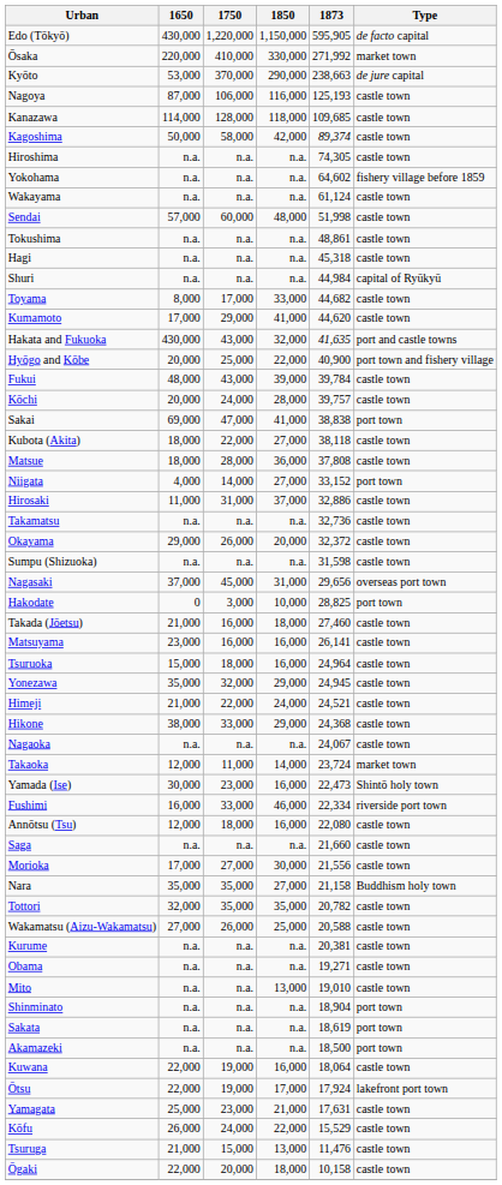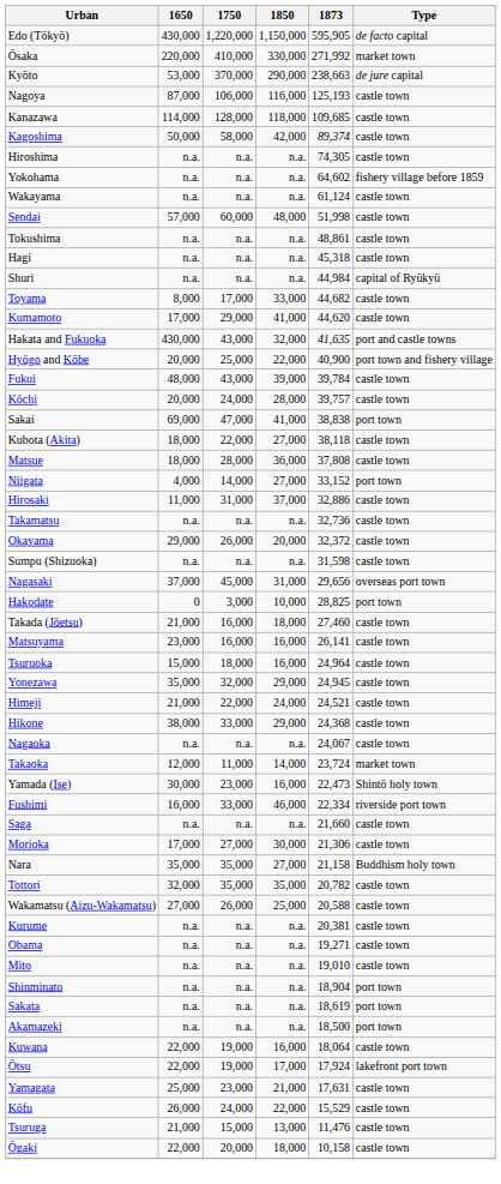 <table class="wikitable sortable" style="text-align:right;font-size:small">
 <tr>
 <th>Urban</th>
 <th>1650</th>
 <th>1750</th>
 <th>1850</th>
 <th>1873</th>
 <th>Type</th>
 </tr>
 <tr>
 <td align="left">Edo (Tōkyō)</td>
 <td>430,000</td>
 <td>1,220,000</td>
 <td>1,150,000</td>
 <td>595,905</td>
 <td align="left"><em>de facto</em> capital</td>
 </tr>
 <tr>
 <td align="left">Ōsaka</td>
 <td>220,000</td>
 <td>410,000</td>
 <td>330,000</td>
 <td>271,992</td>
 <td align="left">market town</td>
 </tr>
 <tr>
 <td align="left">Kyōto</td>
 <td>53,000</td>
 <td>370,000</td>
 <td>290,000</td>
 <td>238,663</td>
 <td align="left"><em>de jure</em> capital</td>
 </tr>
 <tr>
 <td align="left">Nagoya</td>
 <td>87,000</td>
 <td>106,000</td>
 <td>116,000</td>
 <td>125,193</td>
 <td align="left">castle town</td>
 </tr>
 <tr>
 <td align="left">Kanazawa</td>
 <td>114,000</td>
 <td>128,000</td>
 <td>118,000</td>
 <td>109,685</td>
 <td align="left">castle town</td>
 </tr>
 <tr>
 <td align="left"><a href='#'>Kagoshima</a></td>
 <td>50,000</td>
 <td>58,000</td>
 <td>42,000</td>
 <td><em>89,374</em></td>
 <td align="left">castle town</td>
 </tr>
 <tr>
 <td align="left">Hiroshima</td>
 <td>n.a.</td>
 <td>n.a.</td>
 <td>n.a.</td>
 <td>74,305</td>
 <td align="left">castle town</td>
 </tr>
 <tr>
 <td align="left">Yokohama</td>
 <td>n.a.</td>
 <td>n.a.</td>
 <td>n.a.</td>
 <td>64,602</td>
 <td align="left">fishery village before 1859</td>
 </tr>
 <tr>
 <td align="left">Wakayama</td>
 <td>n.a.</td>
 <td>n.a.</td>
 <td>n.a.</td>
 <td>61,124</td>
 <td align="left">castle town</td>
 </tr>
 <tr>
 <td align="left"><a href='#'>Sendai</a></td>
 <td>57,000</td>
 <td>60,000</td>
 <td>48,000</td>
 <td>51,998</td>
 <td align="left">castle town</td>
 </tr>
 <tr>
 <td align="left">Tokushima</td>
 <td>n.a.</td>
 <td>n.a.</td>
 <td>n.a.</td>
 <td>48,861</td>
 <td align="left">castle town</td>
 </tr>
 <tr>
 <td align="left">Hagi</td>
 <td>n.a.</td>
 <td>n.a.</td>
 <td>n.a.</td>
 <td>45,318</td>
 <td align="left">castle town</td>
 </tr>
 <tr>
 <td align="left">Shuri</td>
 <td>n.a.</td>
 <td>n.a.</td>
 <td>n.a.</td>
 <td>44,984</td>
 <td align="left">capital of Ryūkyū</td>
 </tr>
 <tr>
 <td align="left"><a href='#'>Toyama</a></td>
 <td>8,000</td>
 <td>17,000</td>
 <td>33,000</td>
 <td>44,682</td>
 <td align="left">castle town</td>
 </tr>
 <tr>
 <td align="left"><a href='#'>Kumamoto</a></td>
 <td>17,000</td>
 <td>29,000</td>
 <td>41,000</td>
 <td>44,620</td>
 <td align="left">castle town</td>
 </tr>
 <tr>
 <td align="left">Hakata and <a href='#'>Fukuoka</a></td>
 <td>430,000</td>
 <td>43,000</td>
 <td>32,000</td>
 <td><em>41,635</em></td>
 <td align="left">port and castle towns</td>
 </tr>
 <tr>
 <td align="left"><a href='#'>Hyōgo</a> and <a href='#'>Kōbe</a></td>
 <td>20,000</td>
 <td>25,000</td>
 <td>22,000</td>
 <td>40,900</td>
 <td align="left">port town and fishery village</td>
 </tr>
 <tr>
 <td align="left"><a href='#'>Fukui</a></td>
 <td>48,000</td>
 <td>43,000</td>
 <td>39,000</td>
 <td>39,784</td>
 <td align="left">castle town</td>
 </tr>
 <tr>
 <td align="left"><a href='#'>Kōchi</a></td>
 <td>20,000</td>
 <td>24,000</td>
 <td>28,000</td>
 <td>39,757</td>
 <td align="left">castle town</td>
 </tr>
 <tr>
 <td align="left">Sakai</td>
 <td>69,000</td>
 <td>47,000</td>
 <td>41,000</td>
 <td>38,838</td>
 <td align="left">port town</td>
 </tr>
 <tr>
 <td align="left">Kubota (<a href='#'>Akita</a>)</td>
 <td>18,000</td>
 <td>22,000</td>
 <td>27,000</td>
 <td>38,118</td>
 <td align="left">castle town</td>
 </tr>
 <tr>
 <td align="left"><a href='#'>Matsue</a></td>
 <td>18,000</td>
 <td>28,000</td>
 <td>36,000</td>
 <td>37,808</td>
 <td align="left">castle town</td>
 </tr>
 <tr>
 <td align="left"><a href='#'>Niigata</a></td>
 <td>4,000</td>
 <td>14,000</td>
 <td>27,000</td>
 <td>33,152</td>
 <td align="left">port town</td>
 </tr>
 <tr>
 <td align="left"><a href='#'>Hirosaki</a></td>
 <td>11,000</td>
 <td>31,000</td>
 <td>37,000</td>
 <td>32,886</td>
 <td align="left">castle town</td>
 </tr>
 <tr>
 <td align="left"><a href='#'>Takamatsu</a></td>
 <td>n.a.</td>
 <td>n.a.</td>
 <td>n.a.</td>
 <td>32,736</td>
 <td align="left">castle town</td>
 </tr>
 <tr>
 <td align="left"><a href='#'>Okayama</a></td>
 <td>29,000</td>
 <td>26,000</td>
 <td>20,000</td>
 <td>32,372</td>
 <td align="left">castle town</td>
 </tr>
 <tr>
 <td align="left">Sumpu (Shizuoka)</td>
 <td>n.a.</td>
 <td>n.a.</td>
 <td>n.a.</td>
 <td>31,598</td>
 <td align="left">castle town</td>
 </tr>
 <tr>
 <td align="left"><a href='#'>Nagasaki</a></td>
 <td>37,000</td>
 <td>45,000</td>
 <td>31,000</td>
 <td>29,656</td>
 <td align="left">overseas port town</td>
 </tr>
 <tr>
 <td align="left"><a href='#'>Hakodate</a></td>
 <td>0</td>
 <td>3,000</td>
 <td>10,000</td>
 <td>28,825</td>
 <td align="left">port town</td>
 </tr>
 <tr>
 <td align="left">Takada (<a href='#'>Jōetsu</a>)</td>
 <td>21,000</td>
 <td>16,000</td>
 <td>18,000</td>
 <td>27,460</td>
 <td align="left">castle town</td>
 </tr>
 <tr>
 <td align="left"><a href='#'>Matsuyama</a></td>
 <td>23,000</td>
 <td>16,000</td>
 <td>16,000</td>
 <td>26,141</td>
 <td align="left">castle town</td>
 </tr>
 <tr>
 <td align="left"><a href='#'>Tsuruoka</a></td>
 <td>15,000</td>
 <td>18,000</td>
 <td>16,000</td>
 <td>24,964</td>
 <td align="left">castle town</td>
 </tr>
 <tr>
 <td align="left"><a href='#'>Yonezawa</a></td>
 <td>35,000</td>
 <td>32,000</td>
 <td>29,000</td>
 <td>24,945</td>
 <td align="left">castle town</td>
 </tr>
 <tr>
 <td align="left"><a href='#'>Himeji</a></td>
 <td>21,000</td>
 <td>22,000</td>
 <td>24,000</td>
 <td>24,521</td>
 <td align="left">castle town</td>
 </tr>
 <tr>
 <td align="left"><a href='#'>Hikone</a></td>
 <td>38,000</td>
 <td>33,000</td>
 <td>29,000</td>
 <td>24,368</td>
 <td align="left">castle town</td>
 </tr>
 <tr>
 <td align="left"><a href='#'>Nagaoka</a></td>
 <td>n.a.</td>
 <td>n.a.</td>
 <td>n.a.</td>
 <td>24,067</td>
 <td align="left">castle town</td>
 </tr>
 <tr>
 <td align="left"><a href='#'>Takaoka</a></td>
 <td>12,000</td>
 <td>11,000</td>
 <td>14,000</td>
 <td>23,724</td>
 <td align="left">market town</td>
 </tr>
 <tr>
 <td align="left">Yamada (<a href='#'>Ise</a>)</td>
 <td>30,000</td>
 <td>23,000</td>
 <td>16,000</td>
 <td>22,473</td>
 <td align="left">Shintō holy town</td>
 </tr>
 <tr>
 <td align="left"><a href='#'>Fushimi</a></td>
 <td>16,000</td>
 <td>33,000</td>
 <td>46,000</td>
 <td>22,334</td>
 <td align="left">riverside port town</td>
 </tr>
 <tr>
-<td align="left">Annōtsu (<a href='#'>Tsu</a>)</td>
-<td>12,000</td>
-<td>18,000</td>
-<td>16,000</td>
-<td>22,080</td>
-<td align="left">castle town</td>
-</tr>
-<tr>
 <td align="left"><a href='#'>Saga</a></td>
 <td>n.a.</td>
 <td>n.a.</td>
 <td>n.a.</td>
 <td>21,660</td>
 <td align="left">castle town</td>
 </tr>
 <tr>
 <td align="left"><a href='#'>Morioka</a></td>
 <td>17,000</td>
 <td>27,000</td>
 <td>30,000</td>
-<td>21,556</td>
+<td>21,306</td>
 <td align="left">castle town</td>
 </tr>
 <tr>
 <td align="left">Nara</td>
 <td>35,000</td>
 <td>35,000</td>
 <td>27,000</td>
 <td>21,158</td>
 <td align="left">Buddhism holy town</td>
 </tr>
 <tr>
 <td align="left"><a href='#'>Tottori</a></td>
 <td>32,000</td>
 <td>35,000</td>
 <td>35,000</td>
 <td>20,782</td>
 <td align="left">castle town</td>
 </tr>
 <tr>
 <td align="left">Wakamatsu (<a href='#'>Aizu-Wakamatsu</a>)</td>
 <td>27,000</td>
 <td>26,000</td>
 <td>25,000</td>
 <td>20,588</td>
 <td align="left">castle town</td>
 </tr>
 <tr>
 <td align="left"><a href='#'>Kurume</a></td>
 <td>n.a.</td>
 <td>n.a.</td>
 <td>n.a.</td>
 <td>20,381</td>
 <td align="left">castle town</td>
 </tr>
 <tr>
 <td align="left"><a href='#'>Obama</a></td>
 <td>n.a.</td>
 <td>n.a.</td>
 <td>n.a.</td>
 <td>19,271</td>
 <td align="left">castle town</td>
 </tr>
 <tr>
 <td align="left"><a href='#'>Mito</a></td>
 <td>n.a.</td>
 <td>n.a.</td>
-<td>13,000</td>
+<td>n.a.</td>
 <td>19,010</td>
 <td align="left">castle town</td>
 </tr>
 <tr>
 <td align="left"><a href='#'>Shinminato</a></td>
 <td>n.a.</td>
 <td>n.a.</td>
 <td>n.a.</td>
 <td>18,904</td>
 <td align="left">port town</td>
 </tr>
 <tr>
 <td align="left"><a href='#'>Sakata</a></td>
 <td>n.a.</td>
 <td>n.a.</td>
 <td>n.a.</td>
 <td>18,619</td>
 <td align="left">port town</td>
 </tr>
 <tr>
 <td align="left"><a href='#'>Akamazeki</a></td>
 <td>n.a.</td>
 <td>n.a.</td>
 <td>n.a.</td>
 <td>18,500</td>
 <td align="left">port town</td>
 </tr>
 <tr>
 <td align="left"><a href='#'>Kuwana</a></td>
 <td>22,000</td>
 <td>19,000</td>
 <td>16,000</td>
 <td>18,064</td>
 <td align="left">castle town</td>
 </tr>
 <tr>
 <td align="left"><a href='#'>Ōtsu</a></td>
 <td>22,000</td>
 <td>19,000</td>
 <td>17,000</td>
 <td>17,924</td>
 <td align="left">lakefront port town</td>
 </tr>
 <tr>
 <td align="left"><a href='#'>Yamagata</a></td>
 <td>25,000</td>
 <td>23,000</td>
 <td>21,000</td>
 <td>17,631</td>
 <td align="left">castle town</td>
 </tr>
 <tr>
 <td align="left"><a href='#'>Kōfu</a></td>
 <td>26,000</td>
 <td>24,000</td>
 <td>22,000</td>
 <td>15,529</td>
 <td align="left">castle town</td>
 </tr>
 <tr>
 <td align="left"><a href='#'>Tsuruga</a></td>
 <td>21,000</td>
 <td>15,000</td>
 <td>13,000</td>
 <td>11,476</td>
 <td align="left">castle town</td>
 </tr>
 <tr>
 <td align="left"><a href='#'>Ōgaki</a></td>
 <td>22,000</td>
 <td>20,000</td>
 <td>18,000</td>
 <td>10,158</td>
 <td align="left">castle town</td>
 </tr>
 <tr>
 </tr>
 </table>
